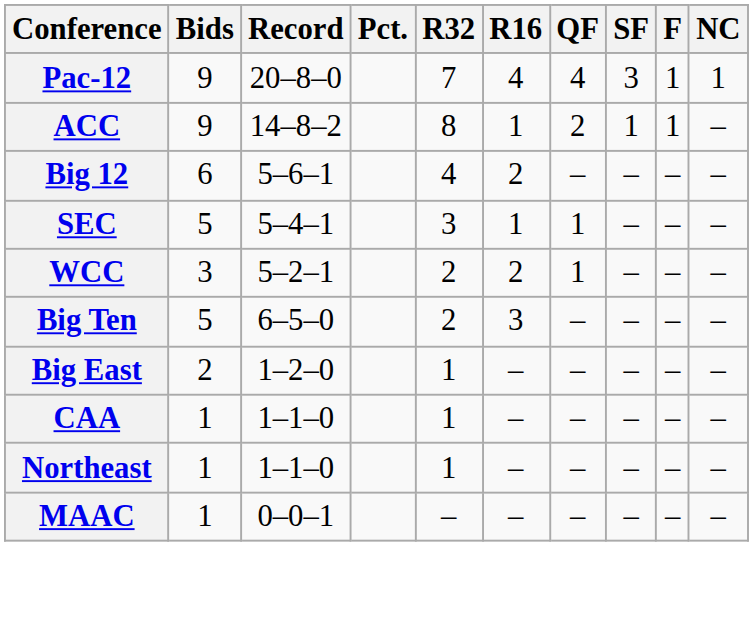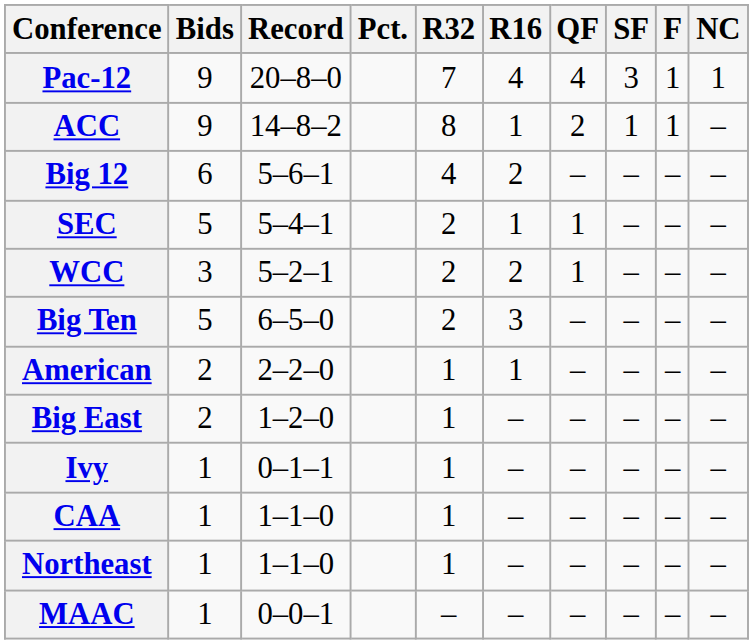 <table class="wikitable sortable plainrowheaders" style="text-align:center;">
 <tr>
 <th scope="col">Conference</th>
 <th scope="col" data-sort-type="number">Bids</th>
 <th scope="col">Record</th>
 <th scope="col" data-sort-type="number">Pct.</th>
 <th scope="col" data-sort-type="number">R32</th>
 <th scope="col" data-sort-type="number">R16</th>
 <th scope="col" data-sort-type="number">QF</th>
 <th scope="col" data-sort-type="number">SF</th>
 <th scope="col" data-sort-type="number">F</th>
 <th scope="col" data-sort-type="number">NC</th>
 </tr>
 <tr>
 <th scope="row"><a href='#'>Pac-12</a></th>
 <td>9</td>
 <td>20–8–0</td>
 <td></td>
 <td data-sort-value="-1">7</td>
 <td data-sort-value="-1">4</td>
 <td data-sort-value="-1">4</td>
 <td data-sort-value="-1">3</td>
 <td data-sort-value="-1">1</td>
 <td data-sort-value="-1">1</td>
 </tr>
 <tr>
 <th scope="row"><a href='#'>ACC</a></th>
 <td>9</td>
 <td>14–8–2</td>
 <td></td>
 <td data-sort-value="-1">8</td>
 <td data-sort-value="-1">1</td>
 <td data-sort-value="-1">2</td>
 <td data-sort-value="-1">1</td>
 <td data-sort-value="-1">1</td>
 <td data-sort-value="-1">–</td>
 </tr>
 <tr>
 <th scope="row"><a href='#'>Big 12</a></th>
 <td>6</td>
 <td>5–6–1</td>
 <td></td>
 <td data-sort-value="-1">4</td>
 <td data-sort-value="-1">2</td>
 <td data-sort-value="-1">–</td>
 <td data-sort-value="-1">–</td>
 <td data-sort-value="-1">–</td>
 <td data-sort-value="-1">–</td>
 </tr>
 <tr>
 <th scope="row"><a href='#'>SEC</a></th>
 <td>5</td>
 <td>5–4–1</td>
 <td></td>
-<td data-sort-value="-1">3</td>
+<td data-sort-value="-1">2</td>
 <td data-sort-value="-1">1</td>
 <td data-sort-value="-1">1</td>
 <td data-sort-value="-1">–</td>
 <td data-sort-value="-1">–</td>
 <td data-sort-value="-1">–</td>
 </tr>
 <tr>
 <th scope="row"><a href='#'>WCC</a></th>
 <td>3</td>
 <td>5–2–1</td>
 <td></td>
 <td data-sort-value="-1">2</td>
 <td data-sort-value="-1">2</td>
 <td data-sort-value="-1">1</td>
 <td data-sort-value="-1">–</td>
 <td data-sort-value="-1">–</td>
 <td data-sort-value="-1">–</td>
 </tr>
 <tr>
 <th scope="row"><a href='#'>Big Ten</a></th>
 <td>5</td>
 <td>6–5–0</td>
 <td></td>
 <td data-sort-value="-1">2</td>
 <td data-sort-value="-1">3</td>
 <td data-sort-value="-1">–</td>
 <td data-sort-value="-1">–</td>
 <td data-sort-value="-1">–</td>
 <td data-sort-value="-1">–</td>
 </tr>
 <tr>
+<th scope="row"><a href='#'>American</a></th>
+<td>2</td>
+<td>2–2–0</td>
+<td></td>
+<td data-sort-value="-1">1</td>
+<td data-sort-value="-1">1</td>
+<td data-sort-value="-1">–</td>
+<td data-sort-value="-1">–</td>
+<td data-sort-value="-1">–</td>
+<td data-sort-value="-1">–</td>
+</tr>
+<tr>
 <th scope="row"><a href='#'>Big East</a></th>
 <td>2</td>
 <td>1–2–0</td>
+<td></td>
+<td data-sort-value="-1">1</td>
+<td data-sort-value="-1">–</td>
+<td data-sort-value="-1">–</td>
+<td data-sort-value="-1">–</td>
+<td data-sort-value="-1">–</td>
+<td data-sort-value="-1">–</td>
+</tr>
+<tr>
+<th scope="row"><a href='#'>Ivy</a></th>
+<td>1</td>
+<td>0–1–1</td>
 <td></td>
 <td data-sort-value="-1">1</td>
 <td data-sort-value="-1">–</td>
 <td data-sort-value="-1">–</td>
 <td data-sort-value="-1">–</td>
 <td data-sort-value="-1">–</td>
 <td data-sort-value="-1">–</td>
 </tr>
 <tr>
 <th scope="row"><a href='#'>CAA</a></th>
 <td>1</td>
 <td>1–1–0</td>
 <td></td>
 <td data-sort-value="-1">1</td>
 <td data-sort-value="-1">–</td>
 <td data-sort-value="-1">–</td>
 <td data-sort-value="-1">–</td>
 <td data-sort-value="-1">–</td>
 <td data-sort-value="-1">–</td>
 </tr>
 <tr>
 <th scope="row"><a href='#'>Northeast</a></th>
 <td>1</td>
 <td>1–1–0</td>
 <td></td>
 <td data-sort-value="-1">1</td>
 <td data-sort-value="-1">–</td>
 <td data-sort-value="-1">–</td>
 <td data-sort-value="-1">–</td>
 <td data-sort-value="-1">–</td>
 <td data-sort-value="-1">–</td>
 </tr>
 <tr>
 <th scope="row"><a href='#'>MAAC</a></th>
 <td>1</td>
 <td>0–0–1</td>
 <td></td>
 <td data-sort-value="-1">–</td>
 <td data-sort-value="-1">–</td>
 <td data-sort-value="-1">–</td>
 <td data-sort-value="-1">–</td>
 <td data-sort-value="-1">–</td>
 <td data-sort-value="-1">–</td>
 </tr>
 </table>
